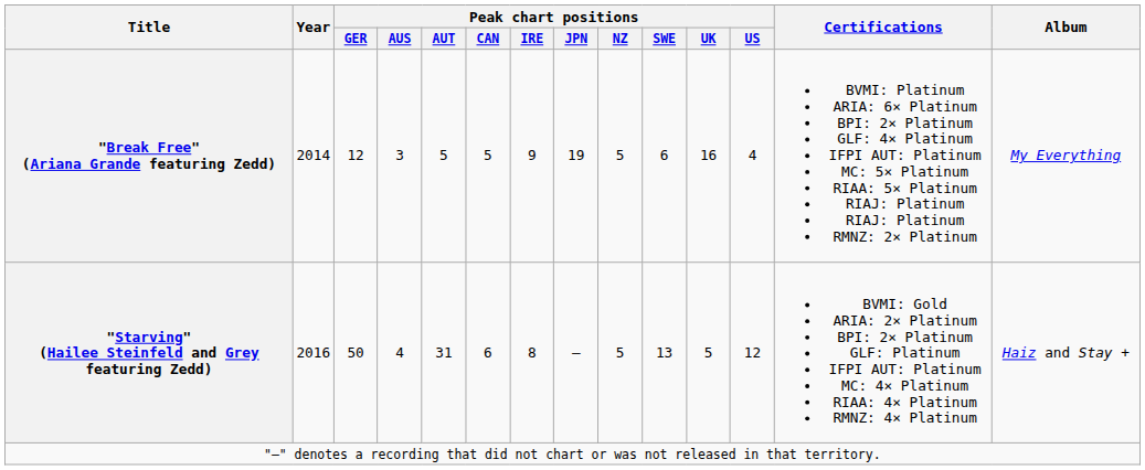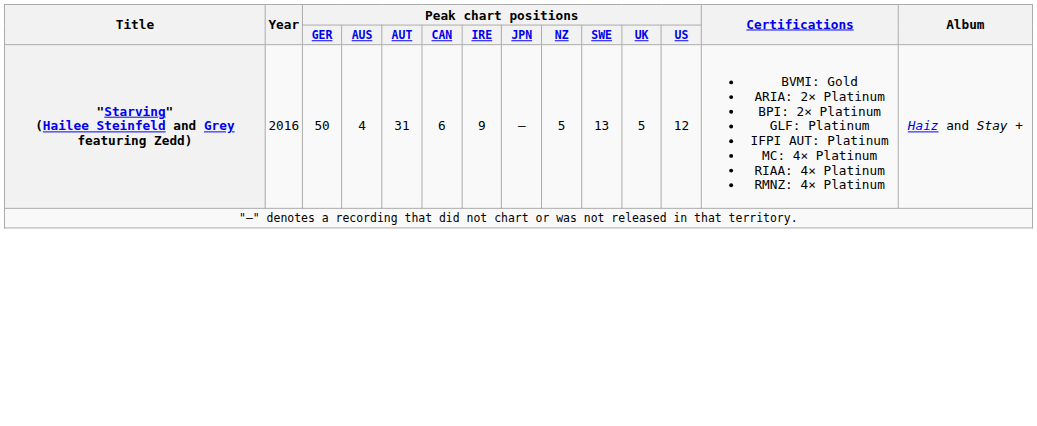 <table class="wikitable plainrowheaders" style="text-align:center;" border="1">
 <tr>
 <th scope="col" rowspan="2" style="width:20em;">Title</th>
 <th scope="col" rowspan="2">Year</th>
 <th scope="col" colspan="10">Peak chart positions</th>
 <th scope="col" rowspan="2" style="width:15em;"><a href='#'>Certifications</a></th>
 <th scope="col" rowspan="2" style="width:10em;">Album</th>
 </tr>
 <tr>
 <th scope="col" style="width:3em;font-size:90%;"><a href='#'>GER</a><br></th>
 <th scope="col" style="width:3em;font-size:90%;"><a href='#'>AUS</a><br></th>
 <th scope="col" style="width:3em;font-size:90%;"><a href='#'>AUT</a><br></th>
 <th scope="col" style="width:3em;font-size:90%;"><a href='#'>CAN</a><br></th>
 <th scope="col" style="width:3em;font-size:90%;"><a href='#'>IRE</a><br></th>
 <th scope="col" style="width:3em;font-size:90%;"><a href='#'>JPN</a><br></th>
 <th scope="col" style="width:3em;font-size:90%;"><a href='#'>NZ</a><br></th>
 <th scope="col" style="width:3em;font-size:90%;"><a href='#'>SWE</a><br></th>
 <th scope="col" style="width:3em;font-size:90%;"><a href='#'>UK</a><br></th>
 <th scope="col" style="width:3em;font-size:90%;"><a href='#'>US</a><br></th>
 </tr>
 <tr>
-<th scope="row">"<a href='#'>Break Free</a>"<br><span>(<a href='#'>Ariana Grande</a> featuring Zedd)</span></th>
-<td>2014</td>
-<td>12</td>
-<td>3</td>
-<td>5</td>
-<td>5</td>
-<td>9</td>
-<td>19</td>
-<td>5</td>
-<td>6</td>
-<td>16</td>
-<td>4</td>
-<td><br><ul><li>BVMI: Platinum</li><li>ARIA: 6× Platinum</li><li>BPI: 2× Platinum</li><li>GLF: 4× Platinum</li><li>IFPI AUT: Platinum</li><li>MC: 5× Platinum</li><li>RIAA: 5× Platinum</li><li>RIAJ: Platinum </li><li>RIAJ: Platinum </li><li>RMNZ: 2× Platinum</li></ul></td>
-<td><em><a href='#'>My Everything</a></em></td>
-</tr>
-<tr>
 <th scope="row">"<a href='#'>Starving</a>"<br><span>(<a href='#'>Hailee Steinfeld</a> and <a href='#'>Grey</a> featuring Zedd)</span></th>
 <td>2016</td>
 <td>50</td>
 <td>4</td>
 <td>31</td>
 <td>6</td>
-<td>8</td>
+<td>9</td>
 <td>—</td>
 <td>5</td>
 <td>13</td>
 <td>5</td>
 <td>12</td>
 <td><br><ul><li>BVMI: Gold</li><li>ARIA: 2× Platinum</li><li>BPI: 2× Platinum</li><li>GLF: Platinum</li><li>IFPI AUT: Platinum</li><li>MC: 4× Platinum</li><li>RIAA: 4× Platinum</li><li>RMNZ: 4× Platinum</li></ul></td>
 <td><em><a href='#'>Haiz</a></em> and <em>Stay +</em></td>
 </tr>
 <tr>
 <td colspan="14" style="font-size:90%">"—" denotes a recording that did not chart or was not released in that territory.</td>
 </tr>
 </table>
